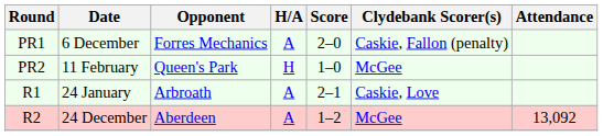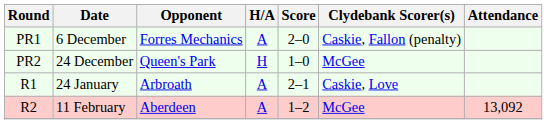 <table class="wikitable" style="text-align:center">
 <tr>
 <th>Round</th>
 <th>Date</th>
 <th>Opponent</th>
 <th>H/A</th>
 <th>Score</th>
 <th>Clydebank Scorer(s)</th>
 <th>Attendance</th>
 </tr>
 <tr bgcolor=#EEFFEE>
 <td>PR1</td>
 <td align=left>6 December</td>
 <td align=left><a href='#'>Forres Mechanics</a></td>
 <td><a href='#'>A</a></td>
 <td>2–0</td>
 <td align=left><a href='#'>Caskie</a>, <a href='#'>Fallon</a> (penalty)</td>
 <td></td>
 </tr>
 <tr bgcolor=#EEFFEE>
 <td>PR2</td>
-<td align=left>11 February</td>
+<td align=left>24 December</td>
 <td align=left><a href='#'>Queen's Park</a></td>
 <td><a href='#'>H</a></td>
 <td>1–0</td>
 <td align=left><a href='#'>McGee</a></td>
 <td></td>
 </tr>
 <tr bgcolor=#EEFFEE>
 <td>R1</td>
 <td align=left>24 January</td>
 <td align=left><a href='#'>Arbroath</a></td>
 <td><a href='#'>A</a></td>
 <td>2–1</td>
 <td align=left><a href='#'>Caskie</a>, <a href='#'>Love</a></td>
 <td></td>
 </tr>
 <tr bgcolor=#FFCCCC>
 <td>R2</td>
-<td align=left>24 December</td>
+<td align=left>11 February</td>
 <td align=left><a href='#'>Aberdeen</a></td>
 <td><a href='#'>A</a></td>
 <td>1–2</td>
 <td align=left><a href='#'>McGee</a></td>
 <td>13,092</td>
 </tr>
 <tr>
 </tr>
 </table>
